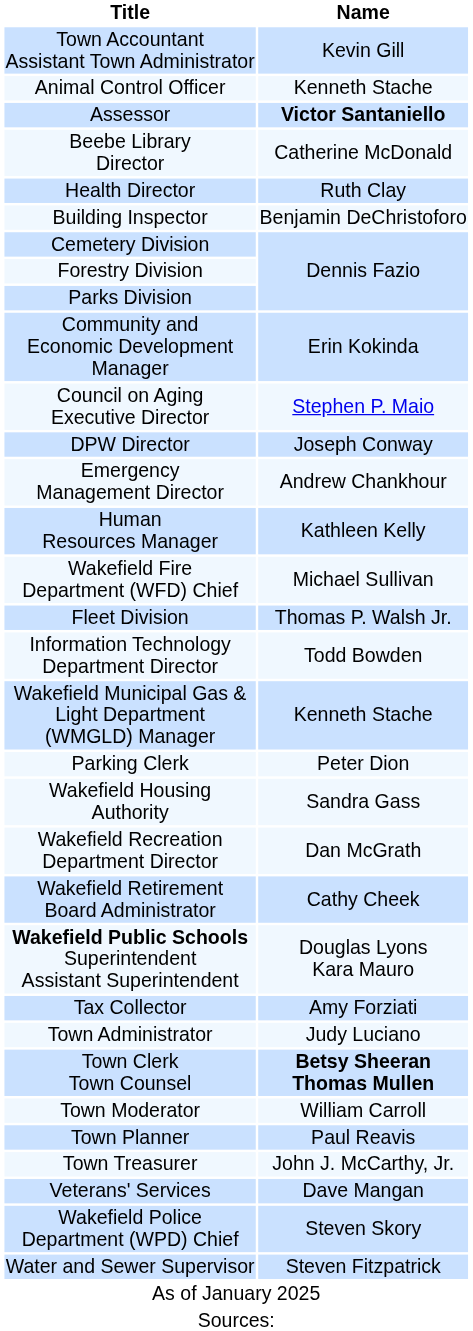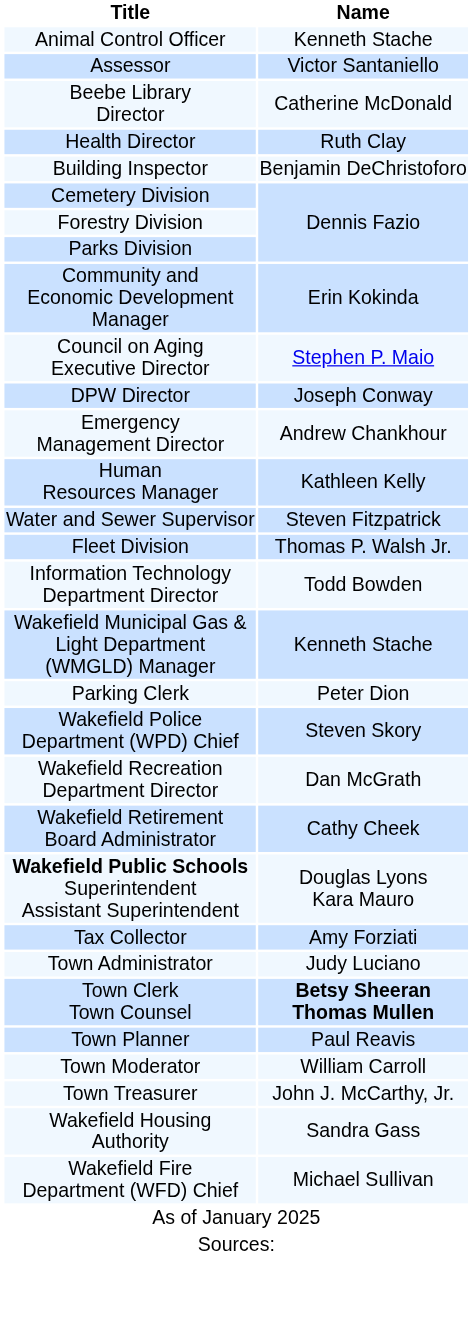 <table class="toccolours collapsible collapsed" state="collapsed" style="font-size: 100%; text-align:center; float:right;">
 <tr>
 <th>Title</th>
 <th>Name</th>
-</tr>
-<tr bgcolor="#cae1ff">
-<td>Town Accountant<br>Assistant Town Administrator</td>
-<td>Kevin Gill</td>
 </tr>
 <tr bgcolor="#f0f8ff">
 <td>Animal Control Officer</td>
 <td>Kenneth Stache</td>
 </tr>
 <tr bgcolor="#cae1ff">
 <td>Assessor</td>
-<td><strong>Victor Santaniello</strong></td>
+<td>Victor Santaniello</td>
 </tr>
 <tr bgcolor="#f0f8ff">
 <td>Beebe Library<br>Director</td>
 <td>Catherine McDonald</td>
 </tr>
 <tr bgcolor="#cae1ff">
 <td>Health Director</td>
 <td>Ruth Clay</td>
 </tr>
 <tr bgcolor="#f0f8ff">
 <td>Building Inspector</td>
 <td>Benjamin DeChristoforo</td>
 </tr>
 <tr bgcolor="#cae1ff">
 <td>Cemetery Division</td>
 <td rowspan="3">Dennis Fazio</td>
 </tr>
 <tr bgcolor="#f0f8ff">
 <td>Forestry Division</td>
 </tr>
 <tr bgcolor="#cae1ff">
 <td>Parks Division</td>
 </tr>
 <tr bgcolor="#cae1ff">
 <td>Community and<br>Economic Development<br>Manager</td>
 <td>Erin Kokinda</td>
 </tr>
 <tr bgcolor="#f0f8ff">
 <td>Council on Aging<br>Executive Director</td>
 <td><a href='#'>Stephen P. Maio</a></td>
 </tr>
 <tr bgcolor="#cae1ff">
 <td>DPW Director</td>
 <td>Joseph Conway</td>
 </tr>
 <tr bgcolor="#f0f8ff">
 <td>Emergency<br>Management Director</td>
 <td>Andrew Chankhour</td>
 </tr>
 <tr bgcolor="#cae1ff">
 <td>Human<br>Resources Manager</td>
 <td>Kathleen Kelly</td>
 </tr>
-<tr bgcolor="#f0f8ff">
-<td>Wakefield Fire<br>Department (WFD) Chief</td>
-<td>Michael Sullivan</td>
+<tr bgcolor="#cae1ff">
+<td>Water and Sewer Supervisor</td>
+<td>Steven Fitzpatrick</td>
 </tr>
 <tr bgcolor="#cae1ff">
 <td>Fleet Division</td>
 <td>Thomas P. Walsh Jr.</td>
 </tr>
 <tr bgcolor="#fof8ff">
 <td>Information Technology<br>Department Director</td>
 <td>Todd Bowden</td>
 </tr>
 <tr bgcolor="#cae1ff">
 <td>Wakefield Municipal Gas &<br>Light Department<br>(WMGLD) Manager</td>
 <td>Kenneth Stache</td>
 </tr>
 <tr bgcolor="#fof8ff">
 <td>Parking Clerk</td>
 <td>Peter Dion</td>
 </tr>
-<tr bgcolor="#fof8ff">
-<td>Wakefield Housing<br>Authority</td>
-<td>Sandra Gass</td>
+<tr bgcolor="#cae1ff">
+<td>Wakefield Police<br>Department (WPD) Chief</td>
+<td>Steven Skory</td>
 </tr>
 <tr bgcolor="#fof8ff">
 <td>Wakefield Recreation<br>Department Director</td>
 <td>Dan McGrath</td>
 </tr>
 <tr bgcolor="#cae1ff">
 <td>Wakefield Retirement<br>Board Administrator</td>
 <td>Cathy Cheek</td>
 </tr>
 <tr bgcolor="#fof8ff">
 <td><strong>Wakefield Public Schools</strong><br>Superintendent<br>Assistant Superintendent</td>
 <td>Douglas Lyons<br>Kara Mauro</td>
 </tr>
 <tr bgcolor="#cae1ff">
 <td>Tax Collector</td>
 <td>Amy Forziati</td>
 </tr>
 <tr bgcolor="#fof8ff">
 <td>Town Administrator</td>
 <td>Judy Luciano</td>
 </tr>
 <tr bgcolor="#cae1ff">
 <td>Town Clerk<br>Town Counsel</td>
 <td><strong>Betsy Sheeran<br>Thomas Mullen</strong></td>
 </tr>
-<tr bgcolor="#fof8ff">
-<td>Town Moderator</td>
-<td>William Carroll</td>
-</tr>
 <tr bgcolor="#cae1ff">
 <td>Town Planner</td>
 <td>Paul Reavis</td>
 </tr>
 <tr bgcolor="#fof8ff">
+<td>Town Moderator</td>
+<td>William Carroll</td>
+</tr>
+<tr bgcolor="#fof8ff">
 <td>Town Treasurer</td>
 <td>John J. McCarthy, Jr.</td>
 </tr>
-<tr bgcolor="#cae1ff">
-<td>Veterans' Services</td>
-<td>Dave Mangan</td>
+<tr bgcolor="#fof8ff">
+<td>Wakefield Housing<br>Authority</td>
+<td>Sandra Gass</td>
 </tr>
-<tr bgcolor="#cae1ff">
-<td>Wakefield Police<br>Department (WPD) Chief</td>
-<td>Steven Skory</td>
-</tr>
-<tr bgcolor="#cae1ff">
-<td>Water and Sewer Supervisor</td>
-<td>Steven Fitzpatrick</td>
+<tr bgcolor="#f0f8ff">
+<td>Wakefield Fire<br>Department (WFD) Chief</td>
+<td>Michael Sullivan</td>
 </tr>
 <tr>
 <td colspan="2">As of January 2025</td>
 </tr>
 <tr>
 <td colspan="2">Sources:</td>
 </tr>
 <tr>
 </tr>
 </table>
